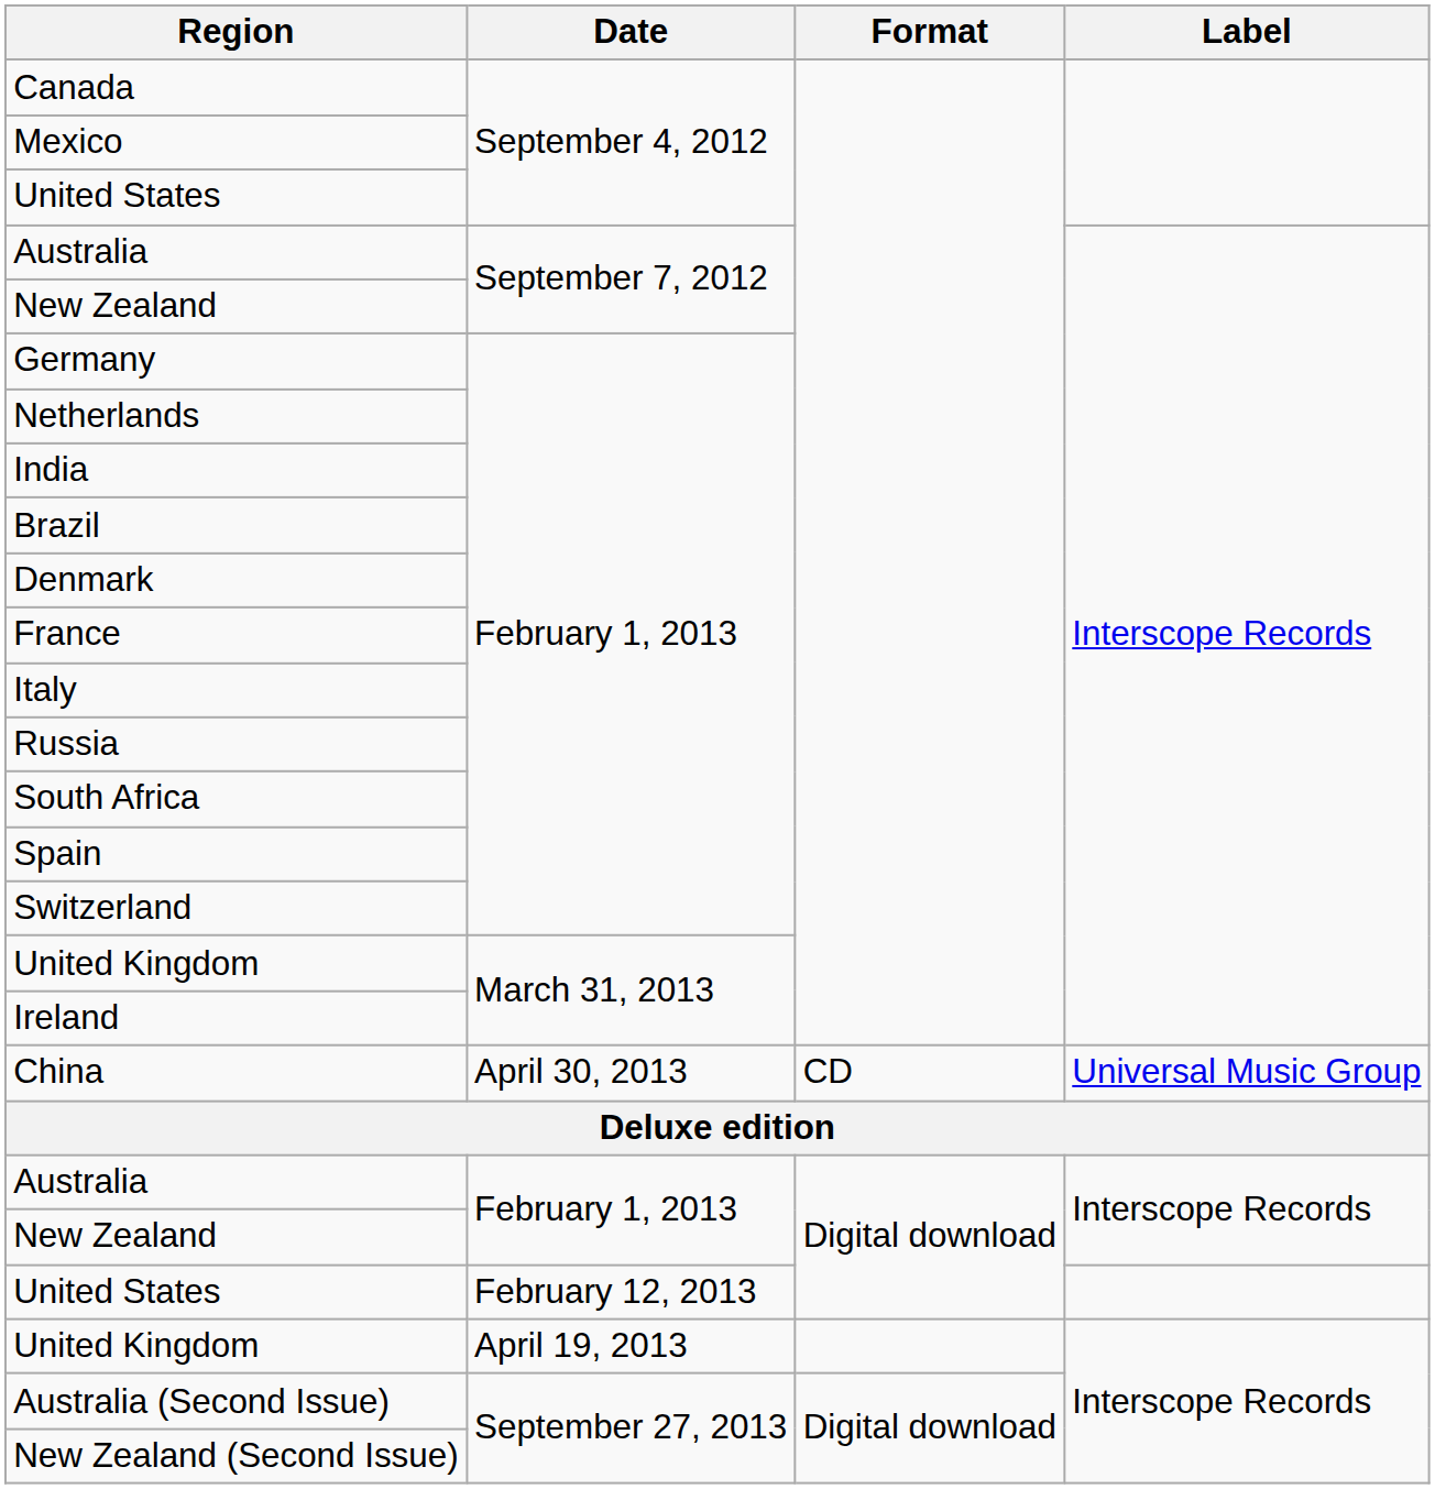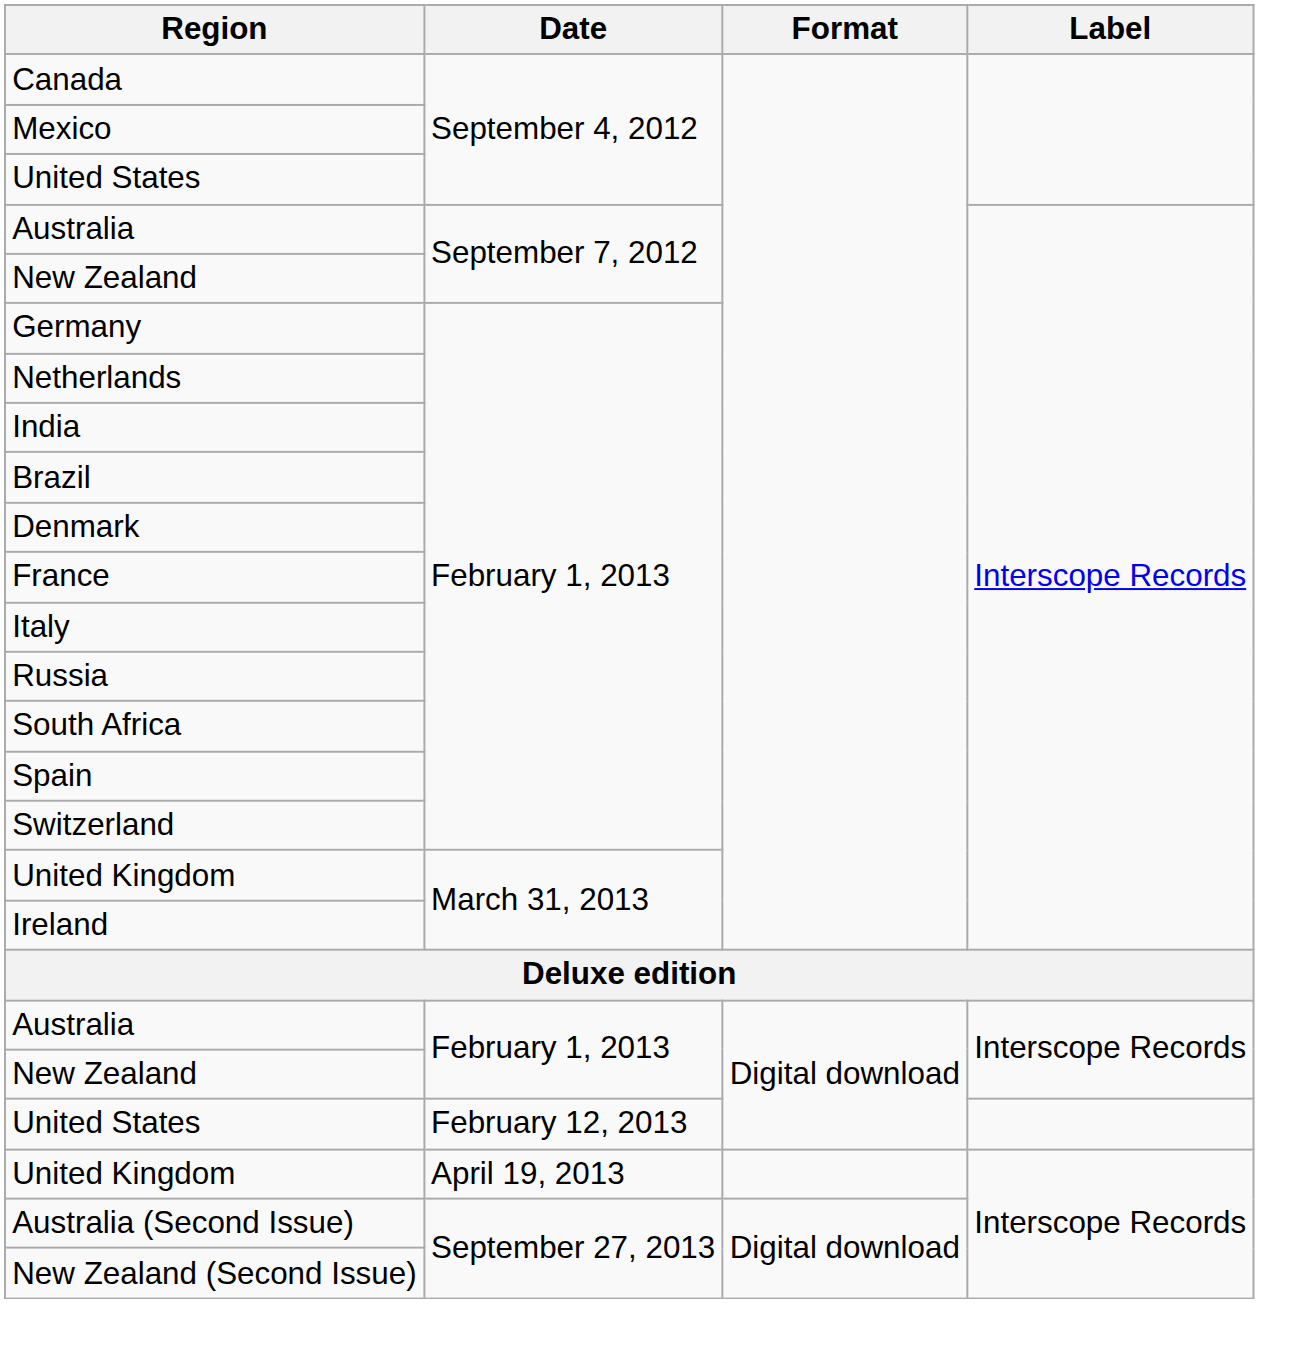 <table class=wikitable>
 <tr>
 <th>Region</th>
 <th>Date</th>
 <th>Format</th>
 <th>Label</th>
 </tr>
 <tr>
 <td>Canada</td>
 <td rowspan="3">September 4, 2012</td>
 <td rowspan="18"></td>
 <td rowspan="3"></td>
 </tr>
 <tr>
 <td>Mexico</td>
 </tr>
 <tr>
 <td>United States</td>
 </tr>
 <tr>
 <td>Australia</td>
 <td rowspan="2">September 7, 2012</td>
 <td rowspan="15"><a href='#'>Interscope Records</a></td>
 </tr>
 <tr>
 <td>New Zealand</td>
 </tr>
 <tr>
 <td>Germany</td>
 <td rowspan="11">February 1, 2013</td>
 </tr>
 <tr>
 <td>Netherlands</td>
 </tr>
 <tr>
 <td>India</td>
 </tr>
 <tr>
 <td>Brazil</td>
 </tr>
 <tr>
 <td>Denmark</td>
 </tr>
 <tr>
 <td>France</td>
 </tr>
 <tr>
 <td>Italy</td>
 </tr>
 <tr>
 <td>Russia</td>
 </tr>
 <tr>
 <td>South Africa</td>
 </tr>
 <tr>
 <td>Spain</td>
 </tr>
 <tr>
 <td>Switzerland</td>
 </tr>
 <tr>
 <td>United Kingdom</td>
 <td rowspan="2">March 31, 2013</td>
 </tr>
 <tr>
 <td>Ireland</td>
 </tr>
 <tr>
-<td>China</td>
-<td>April 30, 2013</td>
-<td>CD</td>
-<td><a href='#'>Universal Music Group</a></td>
-</tr>
-<tr>
 <th colspan="4">Deluxe edition</th>
 </tr>
 <tr>
 <td>Australia</td>
 <td rowspan="2">February 1, 2013</td>
 <td rowspan="3">Digital download</td>
 <td rowspan="2">Interscope Records</td>
 </tr>
 <tr>
 <td>New Zealand</td>
 </tr>
 <tr>
 <td>United States</td>
 <td>February 12, 2013</td>
 <td></td>
 </tr>
 <tr>
 <td>United Kingdom</td>
 <td>April 19, 2013</td>
 <td></td>
 <td rowspan="3">Interscope Records</td>
 </tr>
 <tr>
 <td>Australia (Second Issue)</td>
 <td rowspan="2">September 27, 2013</td>
 <td rowspan="2">Digital download</td>
 </tr>
 <tr>
 <td>New Zealand (Second Issue)</td>
 </tr>
 </table>
